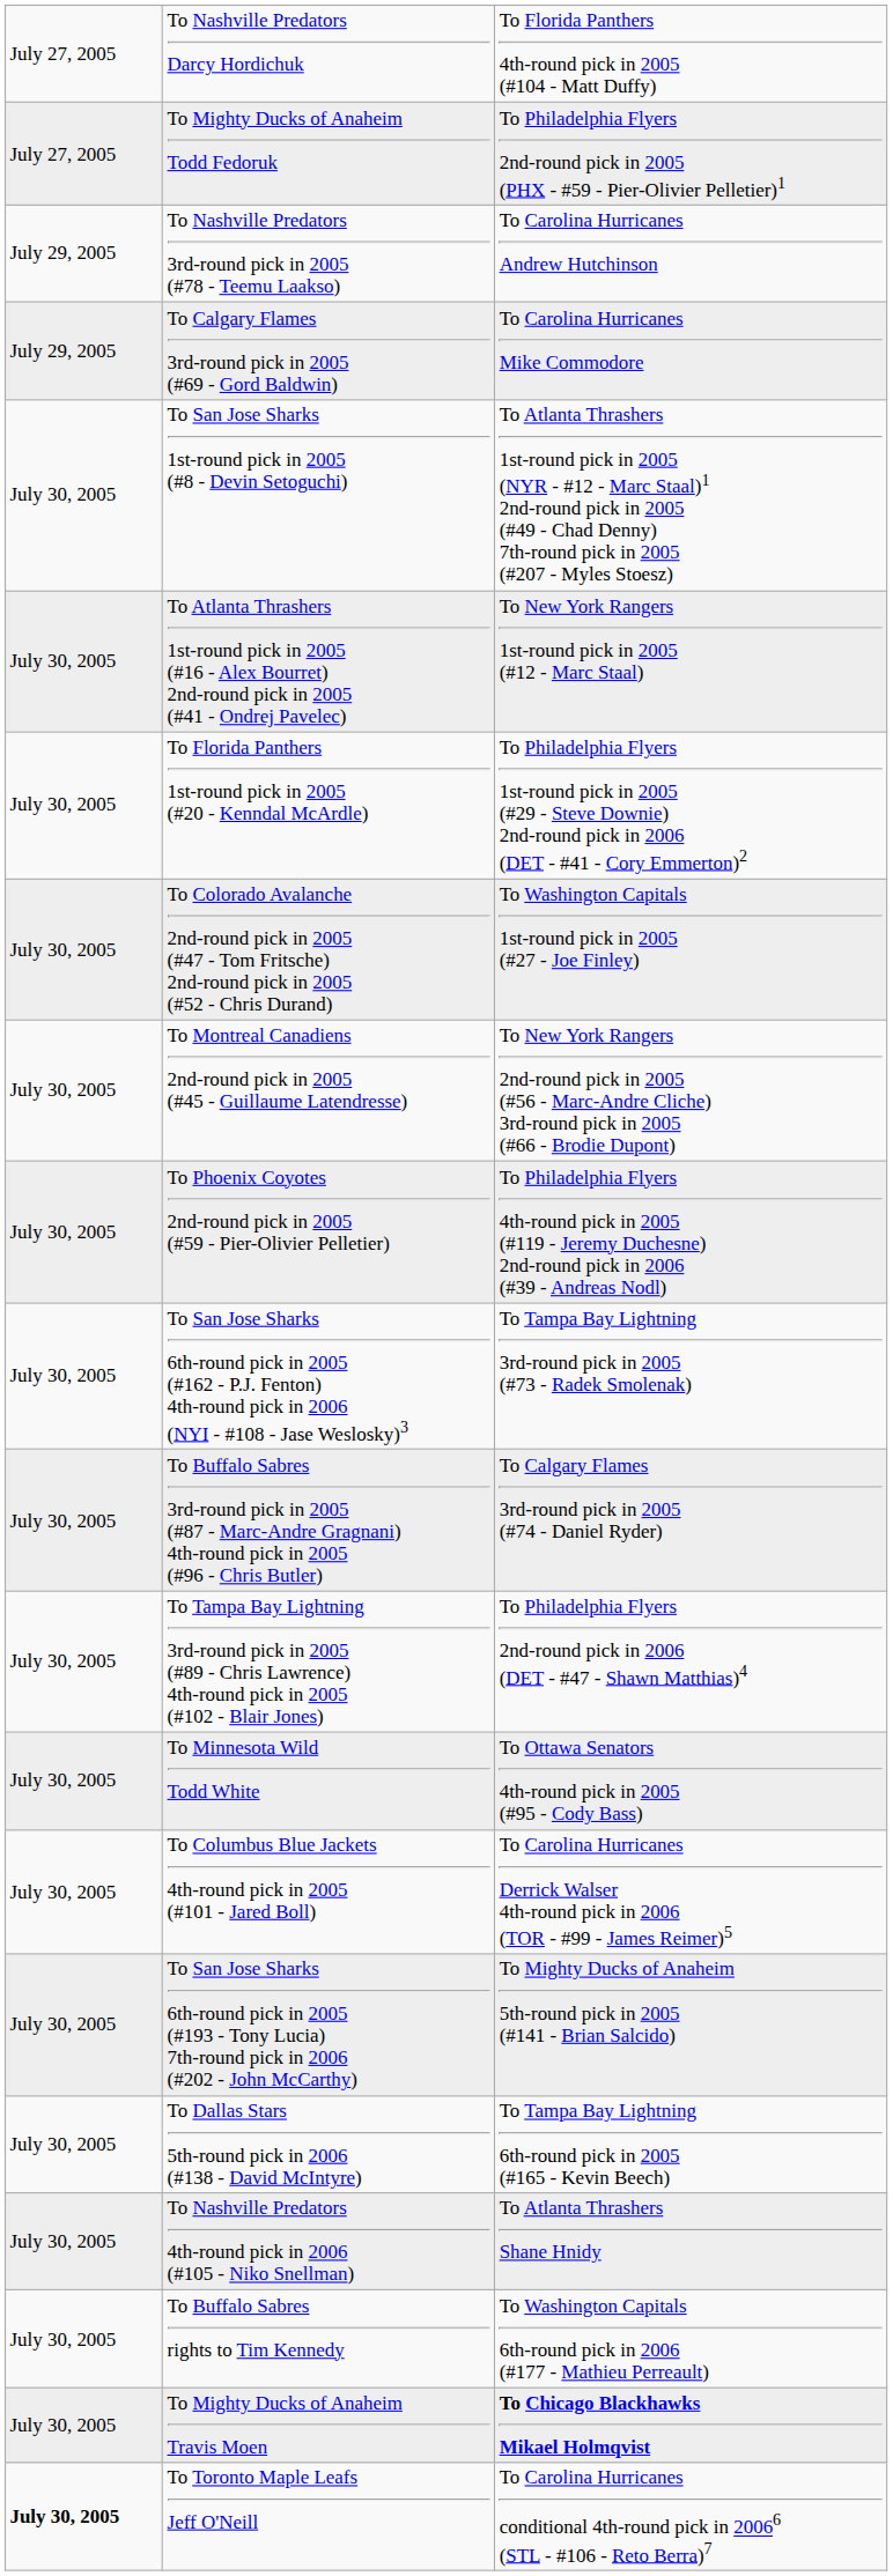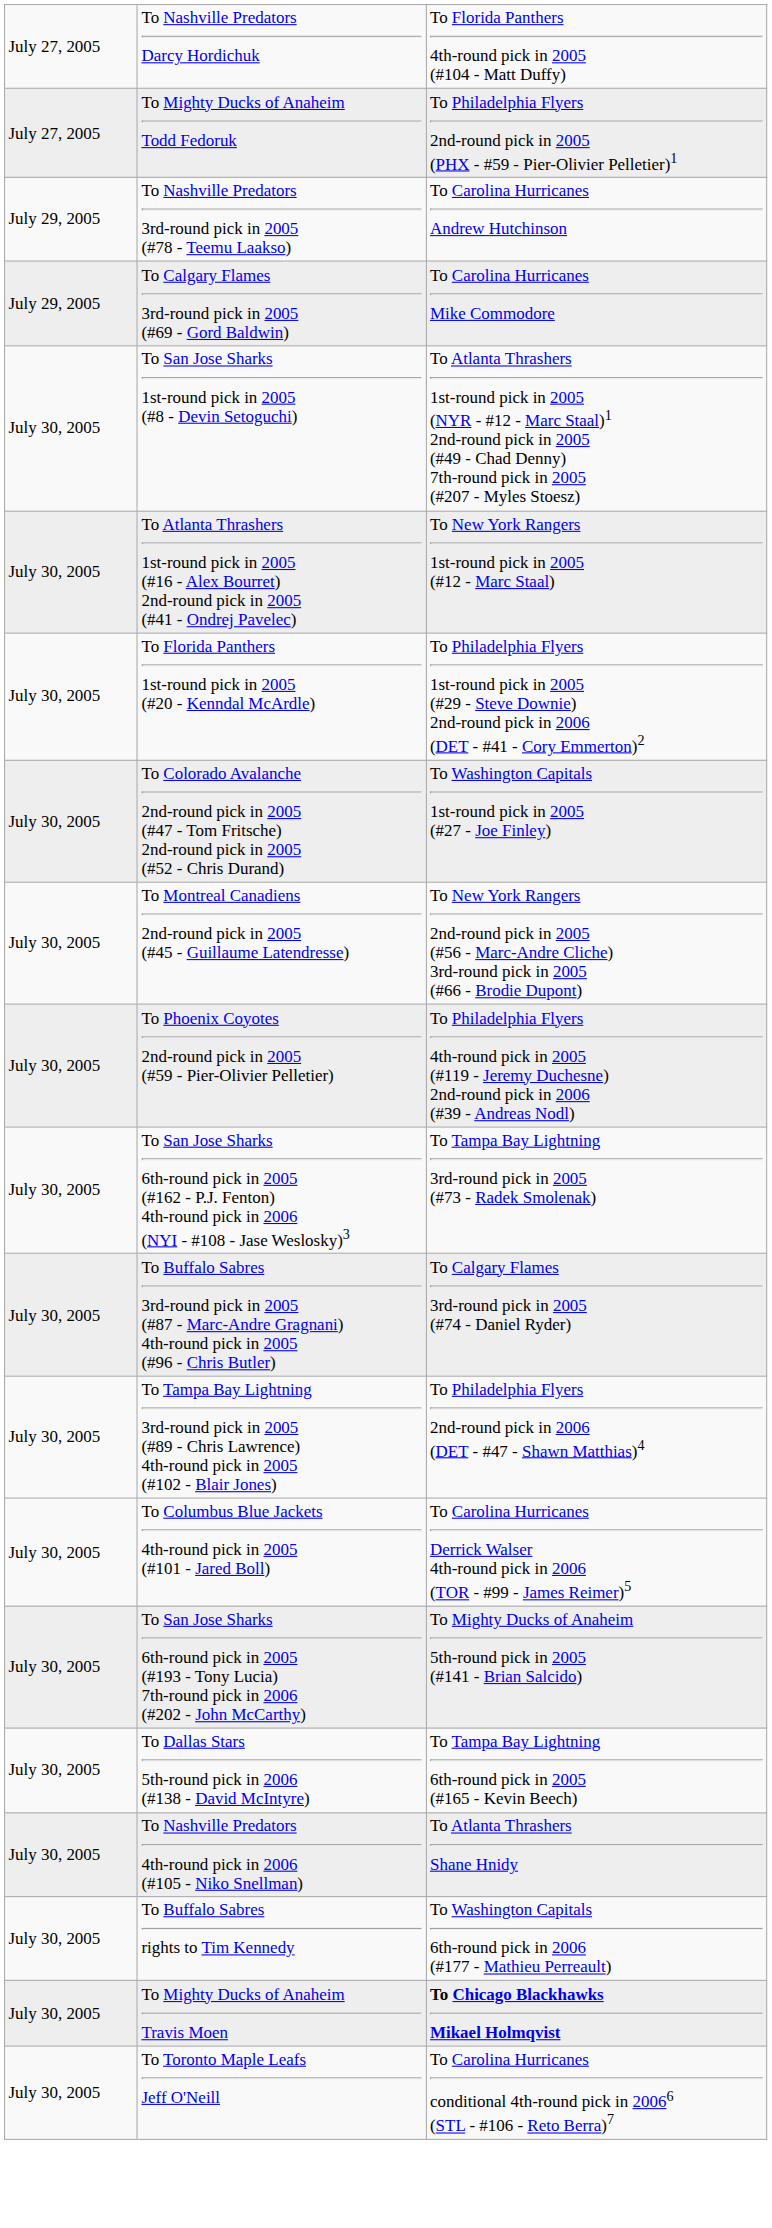 <table cellspacing=0 class="wikitable" style="border:1px solid #999999; width:720px;">
 <tr>
 <td>July 27, 2005</td>
 <td valign="top">To <a href='#'>Nashville Predators</a><hr><a href='#'>Darcy Hordichuk</a></td>
 <td valign="top">To <a href='#'>Florida Panthers</a><hr>4th-round pick in <a href='#'>2005</a><br>(#104 - Matt Duffy)</td>
 </tr>
 <tr bgcolor="#eeeeee">
 <td>July 27, 2005</td>
 <td valign="top">To <a href='#'>Mighty Ducks of Anaheim</a><hr><a href='#'>Todd Fedoruk</a></td>
 <td valign="top">To <a href='#'>Philadelphia Flyers</a><hr>2nd-round pick in <a href='#'>2005</a><br>(<a href='#'>PHX</a> - #59 - Pier-Olivier Pelletier)<sup>1</sup></td>
 </tr>
 <tr>
 <td>July 29, 2005</td>
 <td valign="top">To <a href='#'>Nashville Predators</a><hr>3rd-round pick in <a href='#'>2005</a><br>(#78 - <a href='#'>Teemu Laakso</a>)</td>
 <td valign="top">To <a href='#'>Carolina Hurricanes</a><hr><a href='#'>Andrew Hutchinson</a></td>
 </tr>
 <tr bgcolor="#eeeeee">
 <td>July 29, 2005</td>
 <td valign="top">To <a href='#'>Calgary Flames</a><hr>3rd-round pick in <a href='#'>2005</a><br>(#69 - <a href='#'>Gord Baldwin</a>)</td>
 <td valign="top">To <a href='#'>Carolina Hurricanes</a><hr><a href='#'>Mike Commodore</a></td>
 </tr>
 <tr>
 <td>July 30, 2005</td>
 <td valign="top">To <a href='#'>San Jose Sharks</a><hr>1st-round pick in <a href='#'>2005</a><br>(#8 - <a href='#'>Devin Setoguchi</a>)</td>
 <td valign="top">To <a href='#'>Atlanta Thrashers</a><hr>1st-round pick in <a href='#'>2005</a><br>(<a href='#'>NYR</a> - #12 - <a href='#'>Marc Staal</a>)<sup>1</sup><br>2nd-round pick in <a href='#'>2005</a><br>(#49 - Chad Denny)<br>7th-round pick in <a href='#'>2005</a><br>(#207 - Myles Stoesz)</td>
 </tr>
 <tr bgcolor="#eeeeee">
 <td>July 30, 2005</td>
 <td valign="top">To <a href='#'>Atlanta Thrashers</a><hr>1st-round pick in <a href='#'>2005</a><br>(#16 - <a href='#'>Alex Bourret</a>)<br>2nd-round pick in <a href='#'>2005</a><br>(#41 - <a href='#'>Ondrej Pavelec</a>)</td>
 <td valign="top">To <a href='#'>New York Rangers</a><hr>1st-round pick in <a href='#'>2005</a><br>(#12 - <a href='#'>Marc Staal</a>)</td>
 </tr>
 <tr>
 <td>July 30, 2005</td>
 <td valign="top">To <a href='#'>Florida Panthers</a><hr>1st-round pick in <a href='#'>2005</a><br>(#20 - <a href='#'>Kenndal McArdle</a>)</td>
 <td valign="top">To <a href='#'>Philadelphia Flyers</a><hr>1st-round pick in <a href='#'>2005</a><br>(#29 - <a href='#'>Steve Downie</a>)<br>2nd-round pick in <a href='#'>2006</a><br>(<a href='#'>DET</a> - #41 - <a href='#'>Cory Emmerton</a>)<sup>2</sup></td>
 </tr>
 <tr bgcolor="#eeeeee">
 <td>July 30, 2005</td>
 <td valign="top">To <a href='#'>Colorado Avalanche</a><hr>2nd-round pick in <a href='#'>2005</a><br>(#47 - Tom Fritsche)<br>2nd-round pick in <a href='#'>2005</a><br>(#52 - Chris Durand)</td>
 <td valign="top">To <a href='#'>Washington Capitals</a><hr>1st-round pick in <a href='#'>2005</a><br>(#27 - <a href='#'>Joe Finley</a>)</td>
 </tr>
 <tr>
 <td>July 30, 2005</td>
 <td valign="top">To <a href='#'>Montreal Canadiens</a><hr>2nd-round pick in <a href='#'>2005</a><br>(#45 - <a href='#'>Guillaume Latendresse</a>)</td>
 <td valign="top">To <a href='#'>New York Rangers</a><hr>2nd-round pick in <a href='#'>2005</a><br>(#56 - <a href='#'>Marc-Andre Cliche</a>)<br>3rd-round pick in <a href='#'>2005</a><br>(#66 - <a href='#'>Brodie Dupont</a>)</td>
 </tr>
 <tr bgcolor="#eeeeee">
 <td>July 30, 2005</td>
 <td valign="top">To <a href='#'>Phoenix Coyotes</a><hr>2nd-round pick in <a href='#'>2005</a><br>(#59 - Pier-Olivier Pelletier)</td>
 <td valign="top">To <a href='#'>Philadelphia Flyers</a><hr>4th-round pick in <a href='#'>2005</a><br>(#119 - <a href='#'>Jeremy Duchesne</a>)<br>2nd-round pick in <a href='#'>2006</a><br>(#39 - <a href='#'>Andreas Nodl</a>)</td>
 </tr>
 <tr>
 <td>July 30, 2005</td>
 <td valign="top">To <a href='#'>San Jose Sharks</a><hr>6th-round pick in <a href='#'>2005</a><br>(#162 - P.J. Fenton)<br>4th-round pick in <a href='#'>2006</a><br>(<a href='#'>NYI</a> - #108 - Jase Weslosky)<sup>3</sup></td>
 <td valign="top">To <a href='#'>Tampa Bay Lightning</a><hr>3rd-round pick in <a href='#'>2005</a><br>(#73 - <a href='#'>Radek Smolenak</a>)</td>
 </tr>
 <tr bgcolor="#eeeeee">
 <td>July 30, 2005</td>
 <td valign="top">To <a href='#'>Buffalo Sabres</a><hr>3rd-round pick in <a href='#'>2005</a><br>(#87 - <a href='#'>Marc-Andre Gragnani</a>)<br>4th-round pick in <a href='#'>2005</a><br>(#96 - <a href='#'>Chris Butler</a>)</td>
 <td valign="top">To <a href='#'>Calgary Flames</a><hr>3rd-round pick in <a href='#'>2005</a><br>(#74 - Daniel Ryder)</td>
 </tr>
 <tr>
 <td>July 30, 2005</td>
 <td valign="top">To <a href='#'>Tampa Bay Lightning</a><hr>3rd-round pick in <a href='#'>2005</a><br>(#89 - Chris Lawrence)<br>4th-round pick in <a href='#'>2005</a><br>(#102 - <a href='#'>Blair Jones</a>)</td>
 <td valign="top">To <a href='#'>Philadelphia Flyers</a><hr>2nd-round pick in <a href='#'>2006</a><br>(<a href='#'>DET</a> - #47 - <a href='#'>Shawn Matthias</a>)<sup>4</sup></td>
 </tr>
-<tr bgcolor="#eeeeee">
-<td>July 30, 2005</td>
-<td valign="top">To <a href='#'>Minnesota Wild</a><hr><a href='#'>Todd White</a></td>
-<td valign="top">To <a href='#'>Ottawa Senators</a><hr>4th-round pick in <a href='#'>2005</a><br>(#95 - <a href='#'>Cody Bass</a>)</td>
-</tr>
 <tr>
 <td>July 30, 2005</td>
 <td valign="top">To <a href='#'>Columbus Blue Jackets</a><hr>4th-round pick in <a href='#'>2005</a><br>(#101 - <a href='#'>Jared Boll</a>)</td>
 <td valign="top">To <a href='#'>Carolina Hurricanes</a><hr><a href='#'>Derrick Walser</a><br>4th-round pick in <a href='#'>2006</a><br>(<a href='#'>TOR</a> - #99 - <a href='#'>James Reimer</a>)<sup>5</sup></td>
 </tr>
 <tr bgcolor="#eeeeee">
 <td>July 30, 2005</td>
 <td valign="top">To <a href='#'>San Jose Sharks</a><hr>6th-round pick in <a href='#'>2005</a><br>(#193 - Tony Lucia)<br>7th-round pick in <a href='#'>2006</a><br>(#202 - <a href='#'>John McCarthy</a>)</td>
 <td valign="top">To <a href='#'>Mighty Ducks of Anaheim</a><hr>5th-round pick in <a href='#'>2005</a><br>(#141 - <a href='#'>Brian Salcido</a>)</td>
 </tr>
 <tr>
 <td>July 30, 2005</td>
 <td valign="top">To <a href='#'>Dallas Stars</a><hr>5th-round pick in <a href='#'>2006</a><br>(#138 - <a href='#'>David McIntyre</a>)</td>
 <td valign="top">To <a href='#'>Tampa Bay Lightning</a><hr>6th-round pick in <a href='#'>2005</a><br>(#165 - Kevin Beech)</td>
 </tr>
 <tr bgcolor="#eeeeee">
 <td>July 30, 2005</td>
 <td valign="top">To <a href='#'>Nashville Predators</a><hr>4th-round pick in <a href='#'>2006</a><br>(#105 - <a href='#'>Niko Snellman</a>)</td>
 <td valign="top">To <a href='#'>Atlanta Thrashers</a><hr><a href='#'>Shane Hnidy</a></td>
 </tr>
 <tr>
 <td>July 30, 2005</td>
 <td valign="top">To <a href='#'>Buffalo Sabres</a><hr>rights to <a href='#'>Tim Kennedy</a></td>
 <td valign="top">To <a href='#'>Washington Capitals</a><hr>6th-round pick in <a href='#'>2006</a><br>(#177 - <a href='#'>Mathieu Perreault</a>)</td>
 </tr>
 <tr bgcolor="#eeeeee">
 <td>July 30, 2005</td>
 <td valign="top">To <a href='#'>Mighty Ducks of Anaheim</a><hr><a href='#'>Travis Moen</a></td>
 <td valign="top"><strong>To <a href='#'>Chicago Blackhawks</a><hr><a href='#'>Mikael Holmqvist</a></strong></td>
 </tr>
 <tr>
-<td><strong>July 30, 2005</strong></td>
+<td>July 30, 2005</td>
 <td valign="top">To <a href='#'>Toronto Maple Leafs</a><hr><a href='#'>Jeff O'Neill</a></td>
 <td valign="top">To <a href='#'>Carolina Hurricanes</a><hr>conditional 4th-round pick in <a href='#'>2006</a><sup>6</sup><br>(<a href='#'>STL</a> - #106 - <a href='#'>Reto Berra</a>)<sup>7</sup></td>
 </tr>
 </table>
